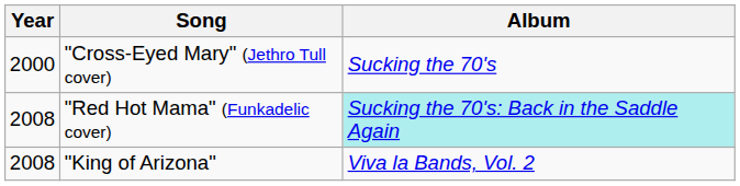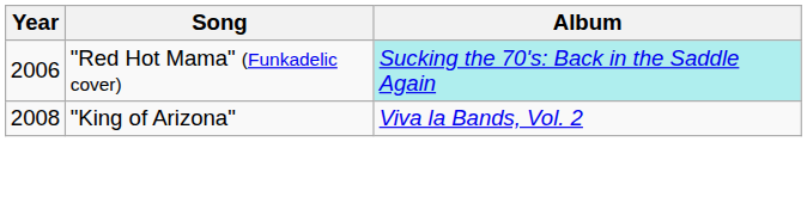 <table class="wikitable" border="1">
 <tr>
 <th>Year</th>
 <th width="215">Song</th>
 <th width="300">Album</th>
 </tr>
 <tr>
-<td>2000</td>
-<td>"Cross-Eyed Mary" <small>(<a href='#'>Jethro Tull</a> cover)</small></td>
-<td><em><a href='#'>Sucking the 70's</a></em></td>
-</tr>
-<tr>
-<td>2008</td>
+<td>2006</td>
 <td>"Red Hot Mama" <small>(<a href='#'>Funkadelic</a> cover)</small></td>
 <td style="background: paleturquoise;"><em><a href='#'>Sucking the 70's: Back in the Saddle Again</a></em></td>
 </tr>
 <tr>
 <td>2008</td>
 <td>"King of Arizona"</td>
 <td><em><a href='#'>Viva la Bands, Vol. 2</a></em></td>
 </tr>
 </table>
